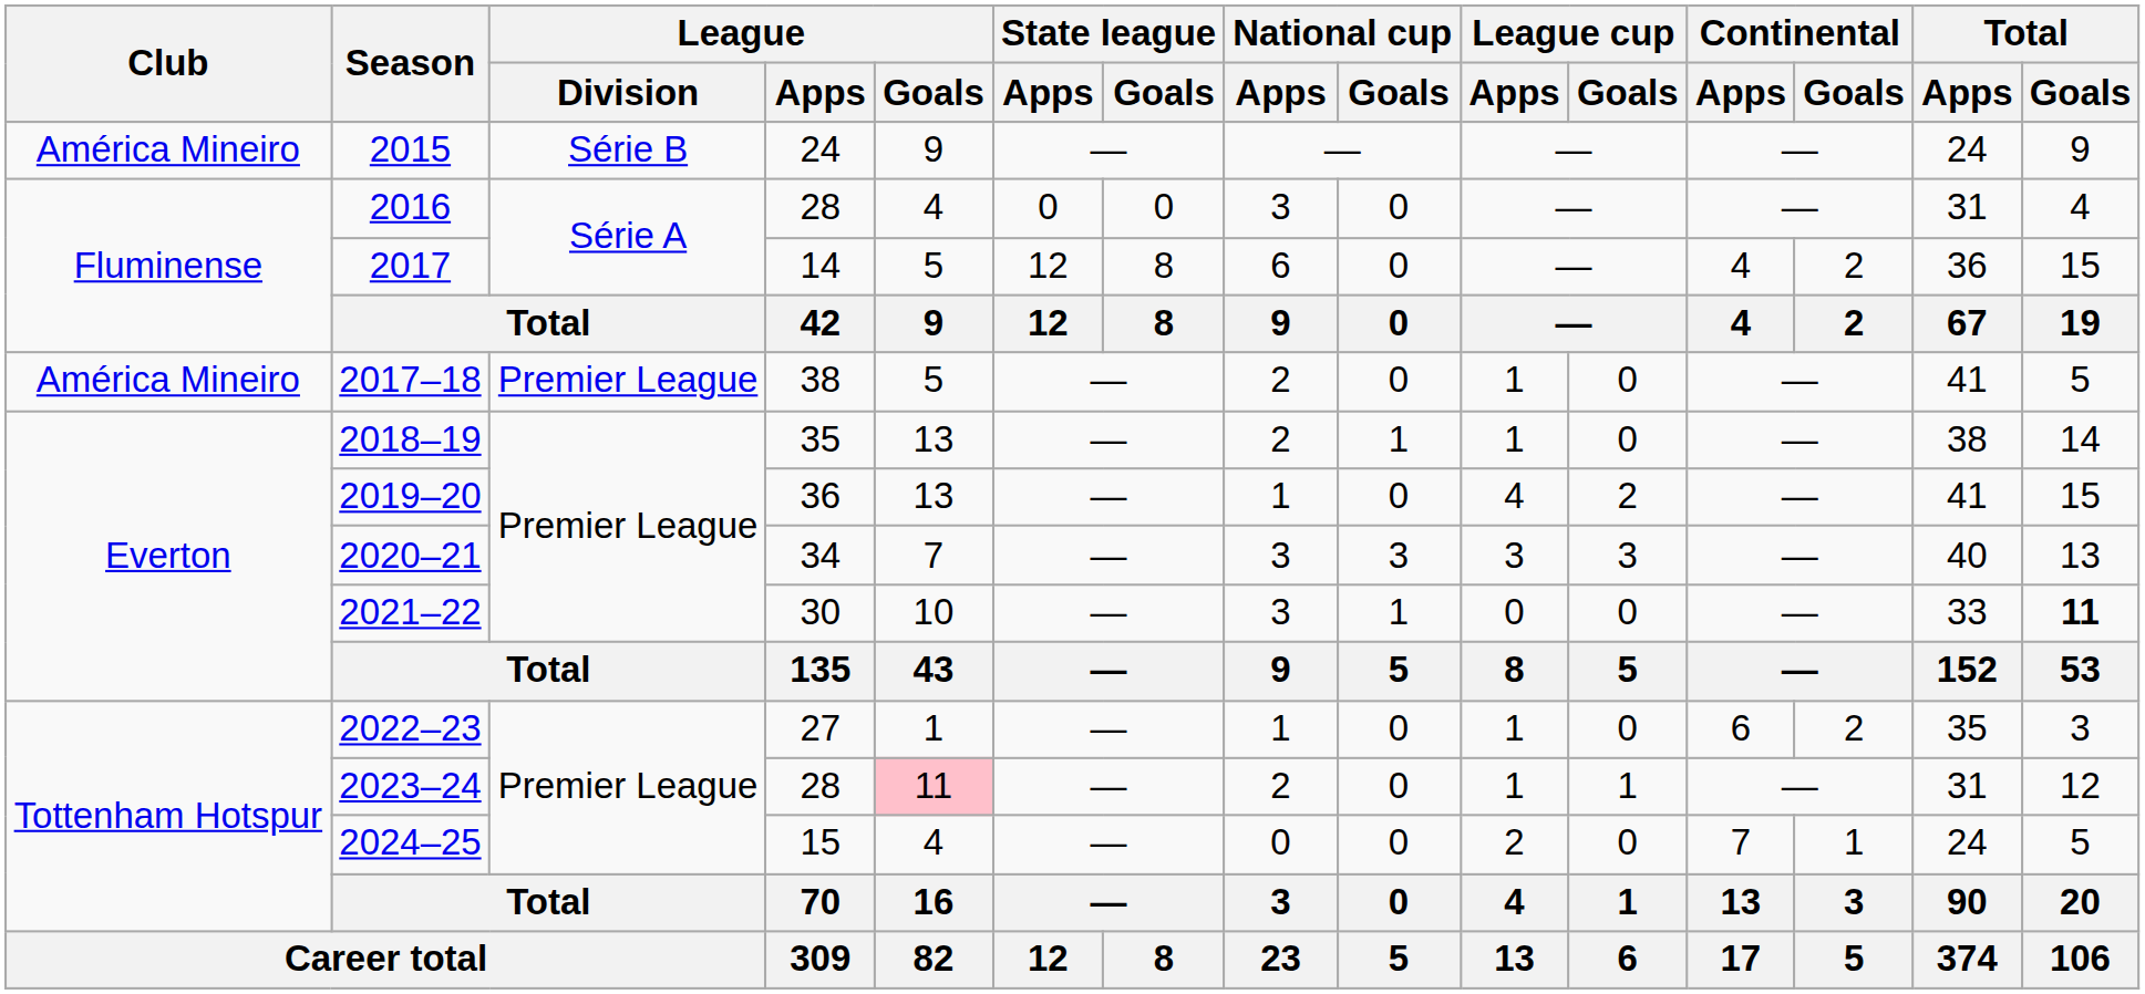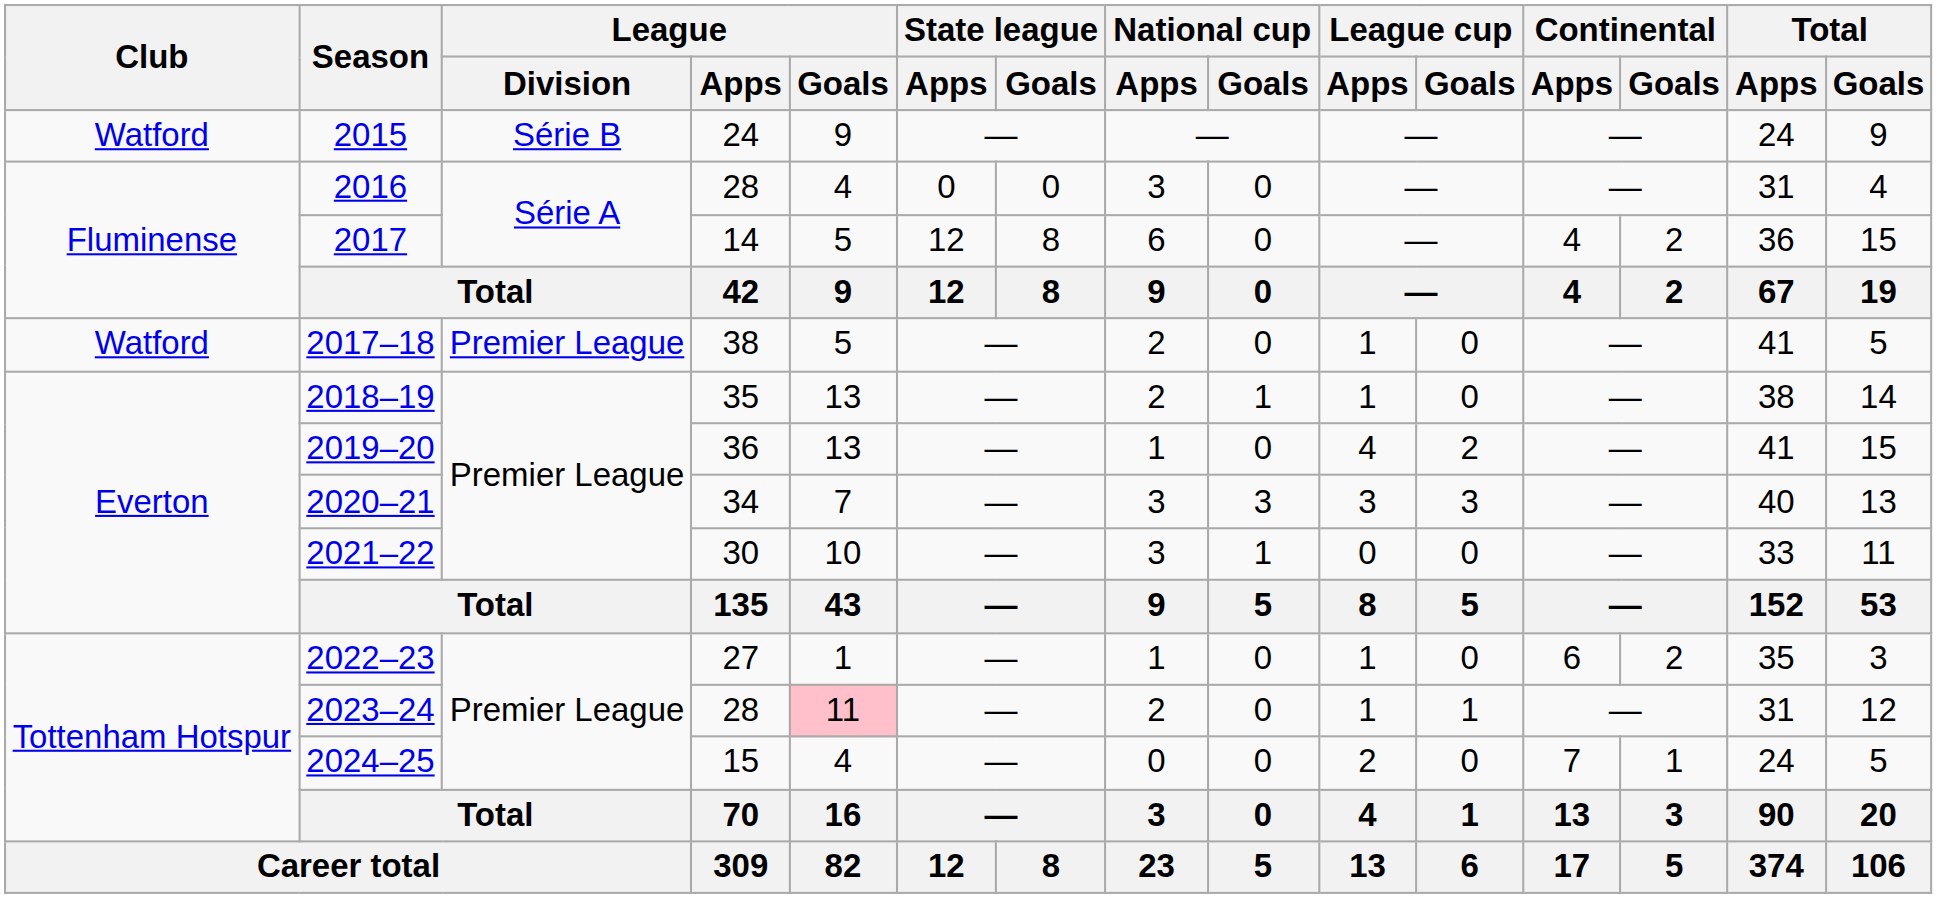 <table class="wikitable" style="text-align: center;">
 <tr>
 <th rowspan="2">Club</th>
 <th rowspan="2">Season</th>
 <th colspan="3">League</th>
 <th colspan="2">State league</th>
 <th colspan="2">National cup</th>
 <th colspan="2">League cup</th>
 <th colspan="2">Continental</th>
 <th colspan="2">Total</th>
 </tr>
 <tr>
 <th>Division</th>
 <th>Apps</th>
 <th>Goals</th>
 <th>Apps</th>
 <th>Goals</th>
 <th>Apps</th>
 <th>Goals</th>
 <th>Apps</th>
 <th>Goals</th>
 <th>Apps</th>
 <th>Goals</th>
 <th>Apps</th>
 <th>Goals</th>
 </tr>
 <tr>
-<td><a href='#'>América Mineiro</a></td>
+<td><a href='#'>Watford</a></td>
 <td><a href='#'>2015</a></td>
 <td><a href='#'>Série B</a></td>
 <td>24</td>
 <td>9</td>
 <td colspan="2">—</td>
 <td colspan="2">—</td>
 <td colspan="2">—</td>
 <td colspan="2">—</td>
 <td>24</td>
 <td>9</td>
 </tr>
 <tr>
 <td rowspan="3"><a href='#'>Fluminense</a></td>
 <td><a href='#'>2016</a></td>
 <td rowspan="2"><a href='#'>Série A</a></td>
 <td>28</td>
 <td>4</td>
 <td>0</td>
 <td>0</td>
 <td>3</td>
 <td>0</td>
 <td colspan="2">—</td>
 <td colspan="2">—</td>
 <td>31</td>
 <td>4</td>
 </tr>
 <tr>
 <td><a href='#'>2017</a></td>
 <td>14</td>
 <td>5</td>
 <td>12</td>
 <td>8</td>
 <td>6</td>
 <td>0</td>
 <td colspan="2">—</td>
 <td>4</td>
 <td>2</td>
 <td>36</td>
 <td>15</td>
 </tr>
 <tr>
 <th colspan="2">Total</th>
 <th>42</th>
 <th>9</th>
 <th>12</th>
 <th>8</th>
 <th>9</th>
 <th>0</th>
 <th colspan="2">—</th>
 <th>4</th>
 <th>2</th>
 <th>67</th>
 <th>19</th>
 </tr>
 <tr>
-<td><a href='#'>América Mineiro</a></td>
+<td><a href='#'>Watford</a></td>
 <td><a href='#'>2017–18</a></td>
 <td><a href='#'>Premier League</a></td>
 <td>38</td>
 <td>5</td>
 <td colspan="2">—</td>
 <td>2</td>
 <td>0</td>
 <td>1</td>
 <td>0</td>
 <td colspan="2">—</td>
 <td>41</td>
 <td>5</td>
 </tr>
 <tr>
 <td rowspan="5"><a href='#'>Everton</a></td>
 <td><a href='#'>2018–19</a></td>
 <td rowspan="4">Premier League</td>
 <td>35</td>
 <td>13</td>
 <td colspan="2">—</td>
 <td>2</td>
 <td>1</td>
 <td>1</td>
 <td>0</td>
 <td colspan="2">—</td>
 <td>38</td>
 <td>14</td>
 </tr>
 <tr>
 <td><a href='#'>2019–20</a></td>
 <td>36</td>
 <td>13</td>
 <td colspan="2">—</td>
 <td>1</td>
 <td>0</td>
 <td>4</td>
 <td>2</td>
 <td colspan="2">—</td>
 <td>41</td>
 <td>15</td>
 </tr>
 <tr>
 <td><a href='#'>2020–21</a></td>
 <td>34</td>
 <td>7</td>
 <td colspan="2">—</td>
 <td>3</td>
 <td>3</td>
 <td>3</td>
 <td>3</td>
 <td colspan="2">—</td>
 <td>40</td>
 <td>13</td>
 </tr>
 <tr>
 <td><a href='#'>2021–22</a></td>
 <td>30</td>
 <td>10</td>
 <td colspan="2">—</td>
 <td>3</td>
 <td>1</td>
 <td>0</td>
 <td>0</td>
 <td colspan="2">—</td>
 <td>33</td>
-<td><strong>11</strong></td>
+<td>11</td>
 </tr>
 <tr>
 <th colspan="2">Total</th>
 <th>135</th>
 <th>43</th>
 <th colspan="2">—</th>
 <th>9</th>
 <th>5</th>
 <th>8</th>
 <th>5</th>
 <th colspan="2">—</th>
 <th>152</th>
 <th>53</th>
 </tr>
 <tr>
 <td rowspan="4"><a href='#'>Tottenham Hotspur</a></td>
 <td><a href='#'>2022–23</a></td>
 <td rowspan="3">Premier League</td>
 <td>27</td>
 <td>1</td>
 <td colspan="2">—</td>
 <td>1</td>
 <td>0</td>
 <td>1</td>
 <td>0</td>
 <td>6</td>
 <td>2</td>
 <td>35</td>
 <td>3</td>
 </tr>
 <tr>
 <td><a href='#'>2023–24</a></td>
 <td>28</td>
 <td style="background: pink;">11</td>
 <td colspan="2">—</td>
 <td>2</td>
 <td>0</td>
 <td>1</td>
 <td>1</td>
 <td colspan="2">—</td>
 <td>31</td>
 <td>12</td>
 </tr>
 <tr>
 <td><a href='#'>2024–25</a></td>
 <td>15</td>
 <td>4</td>
 <td colspan="2">—</td>
 <td>0</td>
 <td>0</td>
 <td>2</td>
 <td>0</td>
 <td>7</td>
 <td>1</td>
 <td>24</td>
 <td>5</td>
 </tr>
 <tr>
 <th colspan="2">Total</th>
 <th>70</th>
 <th>16</th>
 <th colspan="2">—</th>
 <th>3</th>
 <th>0</th>
 <th>4</th>
 <th>1</th>
 <th>13</th>
 <th>3</th>
 <th>90</th>
 <th>20</th>
 </tr>
 <tr>
 <th colspan="3">Career total</th>
 <th>309</th>
 <th>82</th>
 <th>12</th>
 <th>8</th>
 <th>23</th>
 <th>5</th>
 <th>13</th>
 <th>6</th>
 <th>17</th>
 <th>5</th>
 <th>374</th>
 <th>106</th>
 </tr>
 </table>
